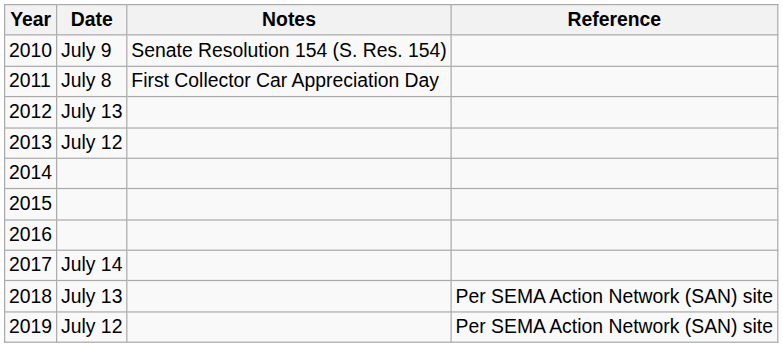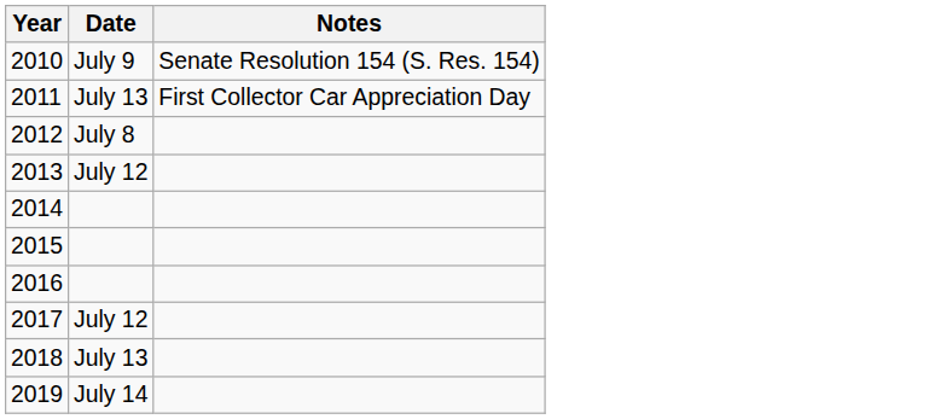 <table class="wikitable">
 <tr>
 <th>Year</th>
 <th>Date</th>
 <th>Notes</th>
-<th>Reference</th>
 </tr>
 <tr>
 <td>2010</td>
 <td>July 9</td>
 <td>Senate Resolution 154 (S. Res. 154)</td>
-<td></td>
 </tr>
 <tr>
 <td>2011</td>
-<td>July 8</td>
+<td>July 13</td>
 <td>First Collector Car Appreciation Day</td>
-<td></td>
 </tr>
 <tr>
 <td>2012</td>
-<td>July 13</td>
-<td></td>
+<td>July 8</td>
 <td></td>
 </tr>
 <tr>
 <td>2013</td>
 <td>July 12</td>
 <td></td>
-<td></td>
 </tr>
 <tr>
 <td>2014</td>
-<td></td>
 <td></td>
 <td></td>
 </tr>
 <tr>
 <td>2015</td>
 <td></td>
 <td></td>
-<td></td>
 </tr>
 <tr>
 <td>2016</td>
 <td></td>
 <td></td>
-<td></td>
 </tr>
 <tr>
 <td>2017</td>
-<td>July 14</td>
-<td></td>
+<td>July 12</td>
 <td></td>
 </tr>
 <tr>
 <td>2018</td>
 <td>July 13</td>
 <td></td>
-<td>Per SEMA Action Network (SAN) site</td>
 </tr>
 <tr>
 <td>2019</td>
-<td>July 12</td>
+<td>July 14</td>
 <td></td>
-<td>Per SEMA Action Network (SAN) site</td>
 </tr>
 </table>
